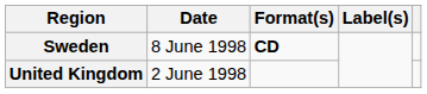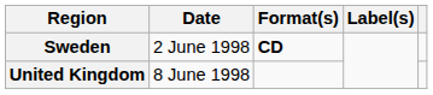 <table class="wikitable plainrowheaders">
 <tr>
 <th scope="col">Region</th>
 <th scope="col">Date</th>
 <th scope="col">Format(s)</th>
 <th scope="col">Label(s)</th>
 <th scope="col"></th>
 </tr>
 <tr>
 <th scope="row">Sweden</th>
-<td>8 June 1998</td>
+<td>2 June 1998</td>
 <td><strong>CD</strong></td>
 <td rowspan="2"></td>
 <td></td>
 </tr>
 <tr>
 <th scope="row">United Kingdom</th>
-<td>2 June 1998</td>
+<td>8 June 1998</td>
 <td></td>
 <td></td>
 </tr>
 </table>
